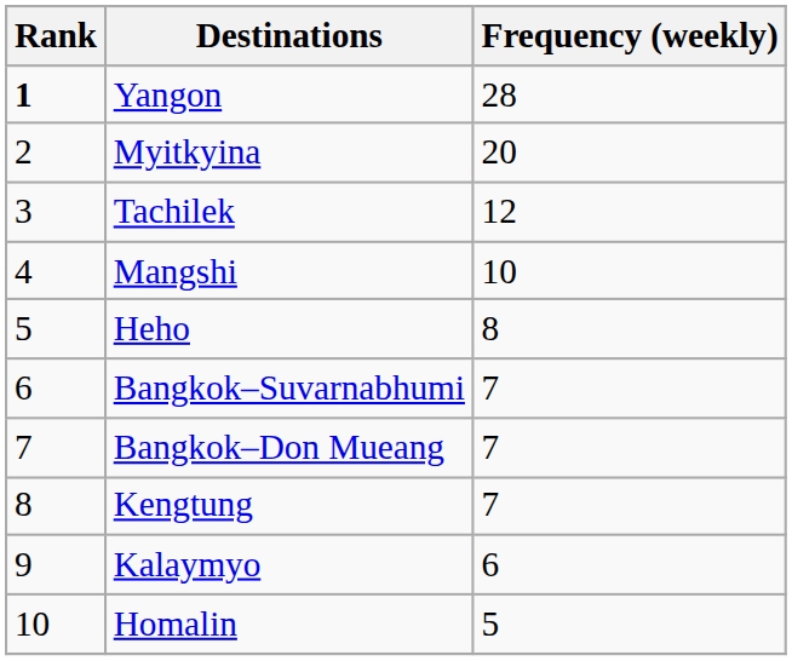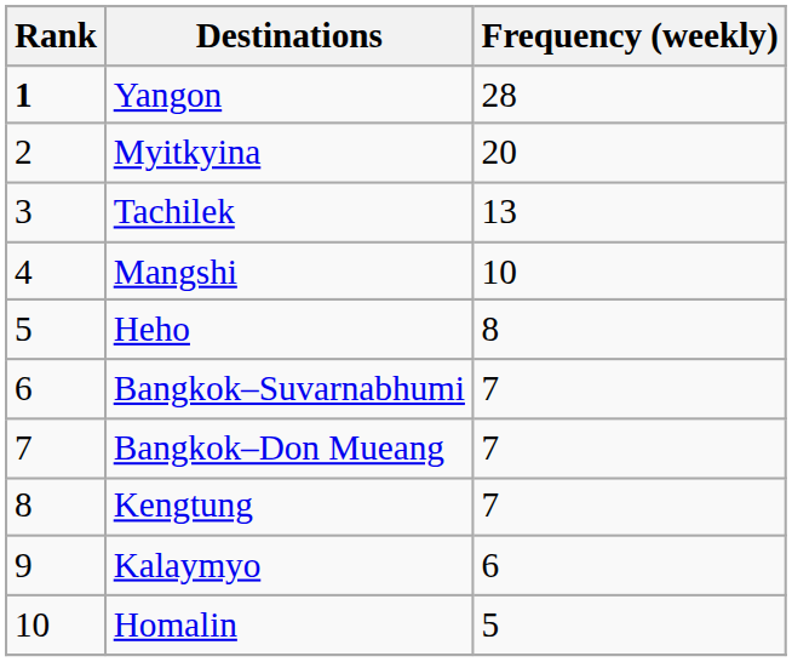 <table class="wikitable sortable" style="font-size:89%; align=center;">
 <tr style="background:darkgrey;">
 <th>Rank</th>
 <th>Destinations</th>
 <th>Frequency (weekly)</th>
 </tr>
 <tr>
 <td><strong>1</strong></td>
 <td> <a href='#'>Yangon</a></td>
 <td>28</td>
 </tr>
 <tr>
 <td>2</td>
 <td> <a href='#'>Myitkyina</a></td>
 <td>20</td>
 </tr>
 <tr>
 <td>3</td>
 <td> <a href='#'>Tachilek</a></td>
-<td>12</td>
+<td>13</td>
 </tr>
 <tr>
 <td>4</td>
 <td> <a href='#'>Mangshi</a></td>
 <td>10</td>
 </tr>
 <tr>
 <td>5</td>
 <td> <a href='#'>Heho</a></td>
 <td>8</td>
 </tr>
 <tr>
 <td>6</td>
 <td> <a href='#'>Bangkok–Suvarnabhumi</a></td>
 <td>7</td>
 </tr>
 <tr>
 <td>7</td>
 <td> <a href='#'>Bangkok–Don Mueang</a></td>
 <td>7</td>
 </tr>
 <tr>
 <td>8</td>
 <td> <a href='#'>Kengtung</a></td>
 <td>7</td>
 </tr>
 <tr>
 <td>9</td>
 <td> <a href='#'>Kalaymyo</a></td>
 <td>6</td>
 </tr>
 <tr>
 <td>10</td>
 <td> <a href='#'>Homalin</a></td>
 <td>5</td>
 </tr>
 <tr>
 </tr>
 </table>
